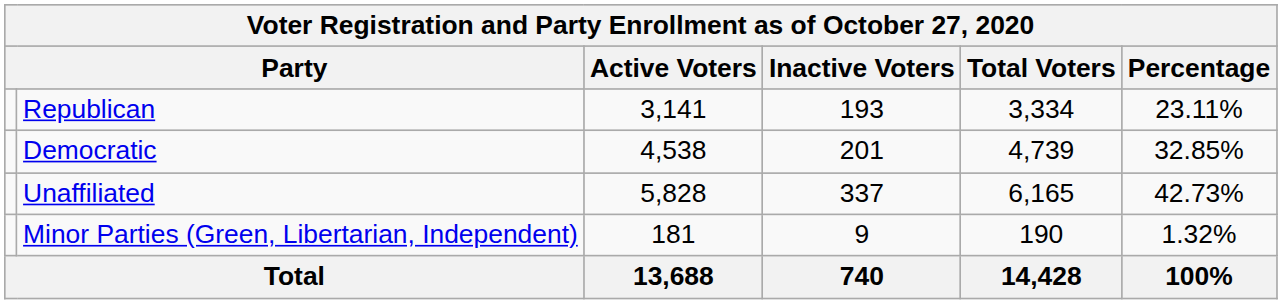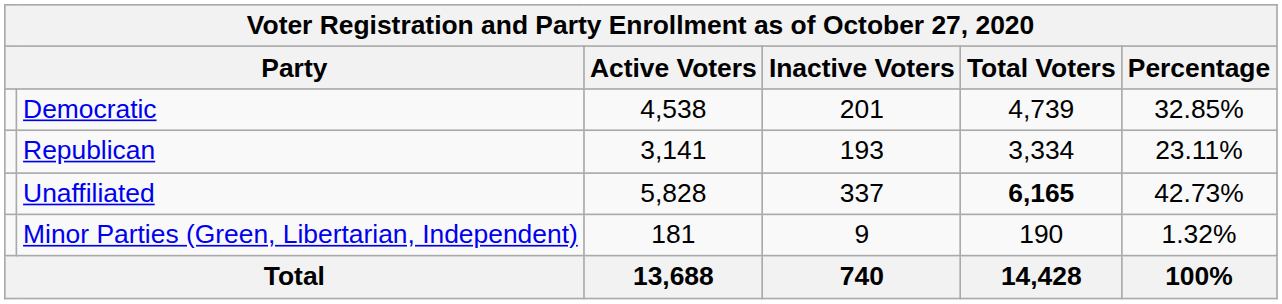 <table class=wikitable>
 <tr>
 <th colspan = 6>Voter Registration and Party Enrollment as of October 27, 2020</th>
 </tr>
 <tr>
 <th colspan = 2>Party</th>
 <th>Active Voters</th>
 <th>Inactive Voters</th>
 <th>Total Voters</th>
 <th>Percentage</th>
 </tr>
 <tr>
 <td></td>
+<td><a href='#'>Democratic</a></td>
+<td align = center>4,538</td>
+<td align = center>201</td>
+<td align = center>4,739</td>
+<td align = center>32.85%</td>
+</tr>
+<tr>
+<td></td>
 <td><a href='#'>Republican</a></td>
 <td align = center>3,141</td>
 <td align = center>193</td>
 <td align = center>3,334</td>
 <td align = center>23.11%</td>
 </tr>
 <tr>
 <td></td>
-<td><a href='#'>Democratic</a></td>
-<td align = center>4,538</td>
-<td align = center>201</td>
-<td align = center>4,739</td>
-<td align = center>32.85%</td>
-</tr>
-<tr>
-<td></td>
 <td><a href='#'>Unaffiliated</a></td>
 <td align = center>5,828</td>
 <td align = center>337</td>
-<td align = center>6,165</td>
+<td align = center><strong>6,165</strong></td>
 <td align = center>42.73%</td>
 </tr>
 <tr>
 <td></td>
 <td><a href='#'>Minor Parties (Green, Libertarian, Independent)</a></td>
 <td align = center>181</td>
 <td align = center>9</td>
 <td align = center>190</td>
 <td align = center>1.32%</td>
 </tr>
 <tr>
 <th colspan = 2>Total</th>
 <th align = center>13,688</th>
 <th align = center>740</th>
 <th align = center>14,428</th>
 <th align = center>100%</th>
 </tr>
 </table>
